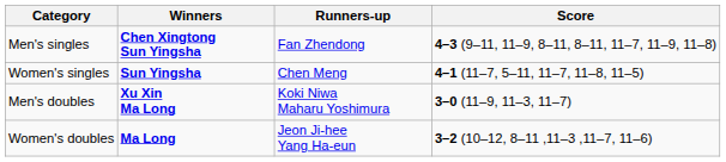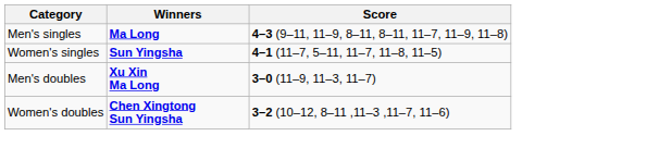 <table class=wikitable style="white-space:nowrap;">
 <tr>
 <th scope="col" style="width: 120px;">Category</th>
 <th scope="col" style="width: 180px;">Winners</th>
-<th scope="col" style="width: 180px;">Runners-up</th>
 <th scope="col" style="width: 320px;">Score</th>
 </tr>
 <tr>
 <td>Men's singles</td>
-<td> <strong><a href='#'>Chen Xingtong</a></strong><br> <strong><a href='#'>Sun Yingsha</a></strong></td>
-<td> <a href='#'>Fan Zhendong</a></td>
+<td> <strong><a href='#'>Ma Long</a></strong></td>
 <td><strong>4–3</strong> (9–11, 11–9, 8–11, 8–11, 11–7, 11–9, 11–8)</td>
 </tr>
 <tr>
 <td>Women's singles</td>
 <td> <strong><a href='#'>Sun Yingsha</a></strong></td>
-<td> <a href='#'>Chen Meng</a></td>
 <td><strong>4–1</strong> (11–7, 5–11, 11–7, 11–8, 11–5)</td>
 </tr>
 <tr>
 <td>Men's doubles</td>
 <td> <strong><a href='#'>Xu Xin</a></strong><br> <strong><a href='#'>Ma Long</a></strong></td>
-<td> <a href='#'>Koki Niwa</a><br> <a href='#'>Maharu Yoshimura</a></td>
 <td><strong>3–0</strong> (11–9, 11–3, 11–7)</td>
 </tr>
 <tr>
 <td>Women's doubles</td>
-<td> <strong><a href='#'>Ma Long</a></strong></td>
-<td> <a href='#'>Jeon Ji-hee</a><br> <a href='#'>Yang Ha-eun</a></td>
+<td> <strong><a href='#'>Chen Xingtong</a></strong><br> <strong><a href='#'>Sun Yingsha</a></strong></td>
 <td><strong>3–2</strong> (10–12, 8–11 ,11–3 ,11–7, 11–6)</td>
 </tr>
 </table>
